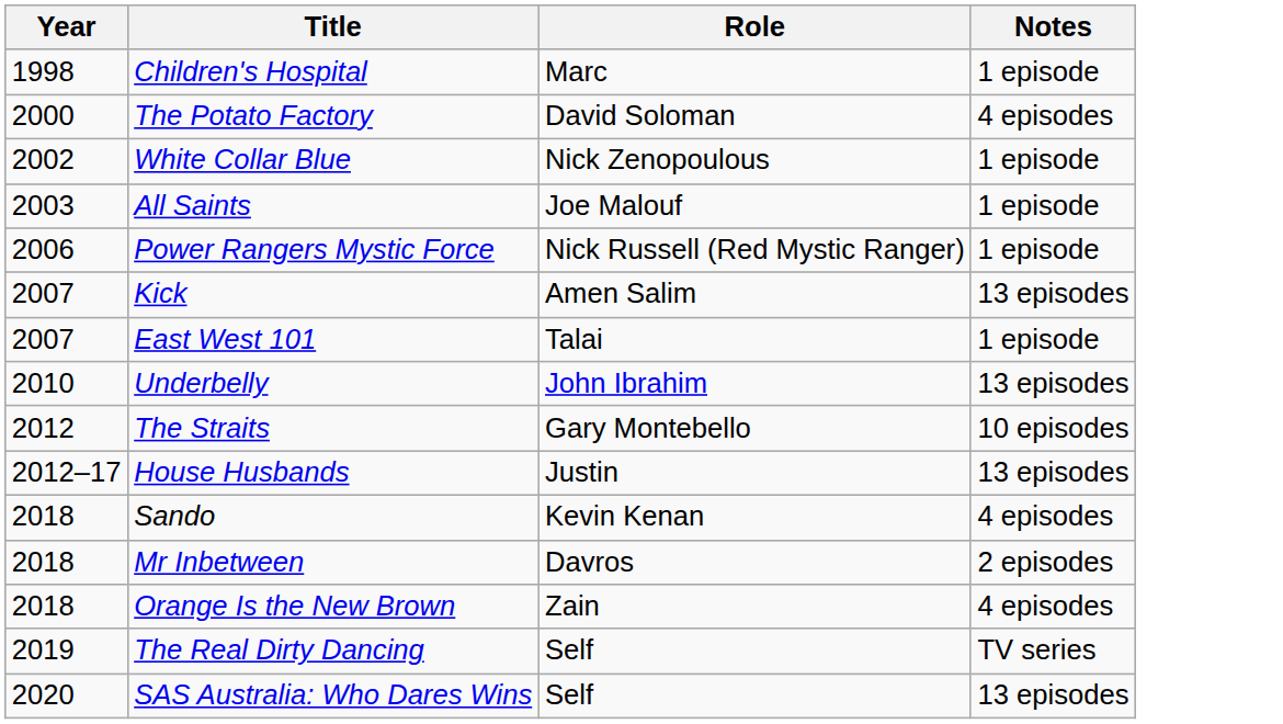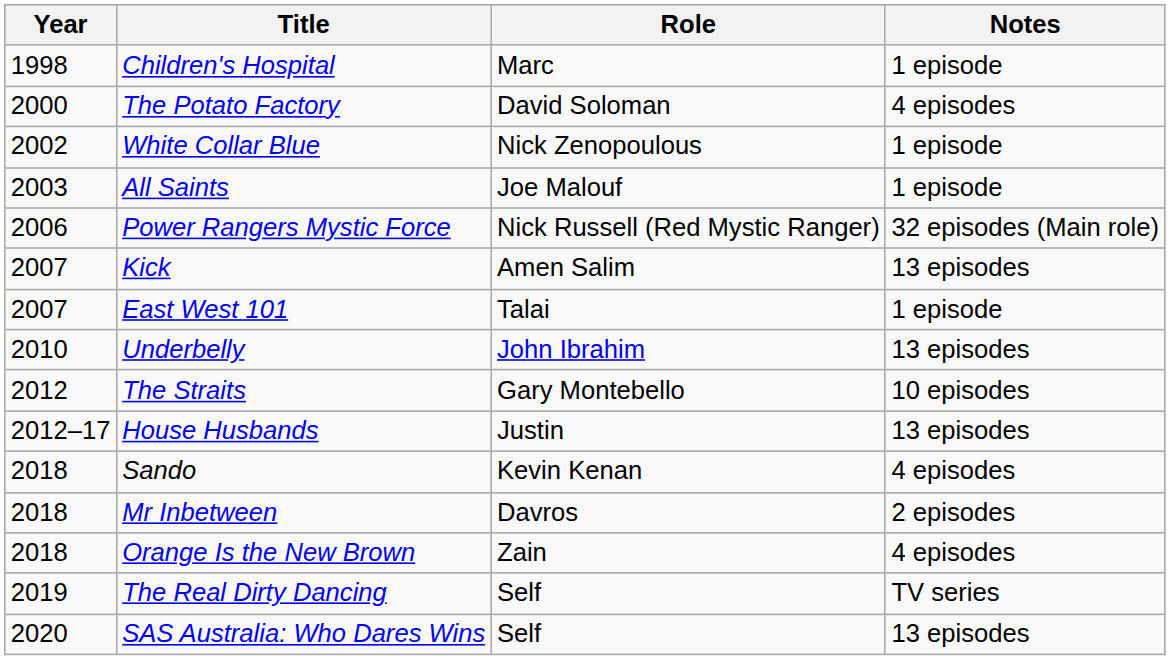 <table class="wikitable">
 <tr>
 <th>Year</th>
 <th>Title</th>
 <th>Role</th>
 <th>Notes</th>
 </tr>
 <tr>
 <td>1998</td>
 <td><em><a href='#'>Children's Hospital</a></em></td>
 <td>Marc</td>
 <td>1 episode</td>
 </tr>
 <tr>
 <td>2000</td>
 <td><em><a href='#'>The Potato Factory</a></em></td>
 <td>David Soloman</td>
 <td>4 episodes</td>
 </tr>
 <tr>
 <td>2002</td>
 <td><em><a href='#'>White Collar Blue</a></em></td>
 <td>Nick Zenopoulous</td>
 <td>1 episode</td>
 </tr>
 <tr>
 <td>2003</td>
 <td><em><a href='#'>All Saints</a></em></td>
 <td>Joe Malouf</td>
 <td>1 episode</td>
 </tr>
 <tr>
 <td>2006</td>
 <td><em><a href='#'>Power Rangers Mystic Force</a></em></td>
 <td>Nick Russell (Red Mystic Ranger)</td>
-<td>1 episode</td>
+<td>32 episodes (Main role)</td>
 </tr>
 <tr>
 <td>2007</td>
 <td><em><a href='#'>Kick</a></em></td>
 <td>Amen Salim</td>
 <td>13 episodes</td>
 </tr>
 <tr>
 <td>2007</td>
 <td><em><a href='#'>East West 101</a></em></td>
 <td>Talai</td>
 <td>1 episode</td>
 </tr>
 <tr>
 <td>2010</td>
 <td><em><a href='#'>Underbelly</a></em></td>
 <td><a href='#'>John Ibrahim</a></td>
 <td>13 episodes</td>
 </tr>
 <tr>
 <td>2012</td>
 <td><em><a href='#'>The Straits</a></em></td>
 <td>Gary Montebello</td>
 <td>10 episodes</td>
 </tr>
 <tr>
 <td>2012–17</td>
 <td><em><a href='#'>House Husbands</a></em></td>
 <td>Justin</td>
 <td>13 episodes</td>
 </tr>
 <tr>
 <td>2018</td>
 <td><em>Sando</em></td>
 <td>Kevin Kenan</td>
 <td>4 episodes</td>
 </tr>
 <tr>
 <td>2018</td>
 <td><em><a href='#'>Mr Inbetween</a></em></td>
 <td>Davros</td>
 <td>2 episodes</td>
 </tr>
 <tr>
 <td>2018</td>
 <td><em><a href='#'>Orange Is the New Brown</a></em></td>
 <td>Zain</td>
 <td>4 episodes</td>
 </tr>
 <tr>
 <td>2019</td>
 <td><em><a href='#'>The Real Dirty Dancing</a></em></td>
 <td>Self</td>
 <td>TV series</td>
 </tr>
 <tr>
 <td>2020</td>
 <td><em><a href='#'>SAS Australia: Who Dares Wins</a></em></td>
 <td>Self</td>
 <td>13 episodes</td>
 </tr>
 </table>
